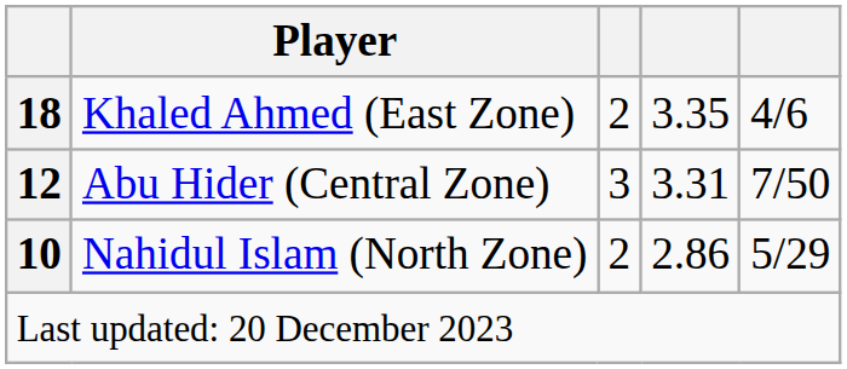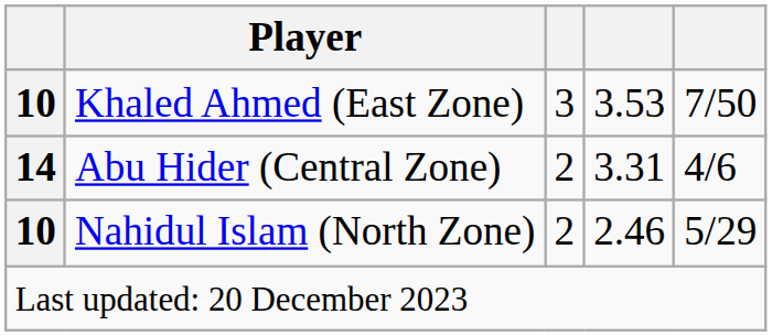 <table class="wikitable">
 <tr>
 <th></th>
 <th>Player</th>
 <th></th>
 <th></th>
 <th></th>
 </tr>
 <tr>
-<th>18</th>
+<th>10</th>
 <td><a href='#'>Khaled Ahmed</a> (East Zone)</td>
-<td>2</td>
-<td>3.35</td>
-<td>4/6</td>
+<td>3</td>
+<td>3.53</td>
+<td>7/50</td>
 </tr>
 <tr>
-<th>12</th>
+<th>14</th>
 <td><a href='#'>Abu Hider</a> (Central Zone)</td>
-<td>3</td>
+<td>2</td>
 <td>3.31</td>
-<td>7/50</td>
+<td>4/6</td>
 </tr>
 <tr>
 <th>10</th>
 <td><a href='#'>Nahidul Islam</a> (North Zone)</td>
 <td>2</td>
-<td>2.86</td>
+<td>2.46</td>
 <td>5/29</td>
 </tr>
 <tr class="sortbottom">
 <td colspan="9"><small> Last updated: 20 December 2023</small></td>
 </tr>
 </table>
